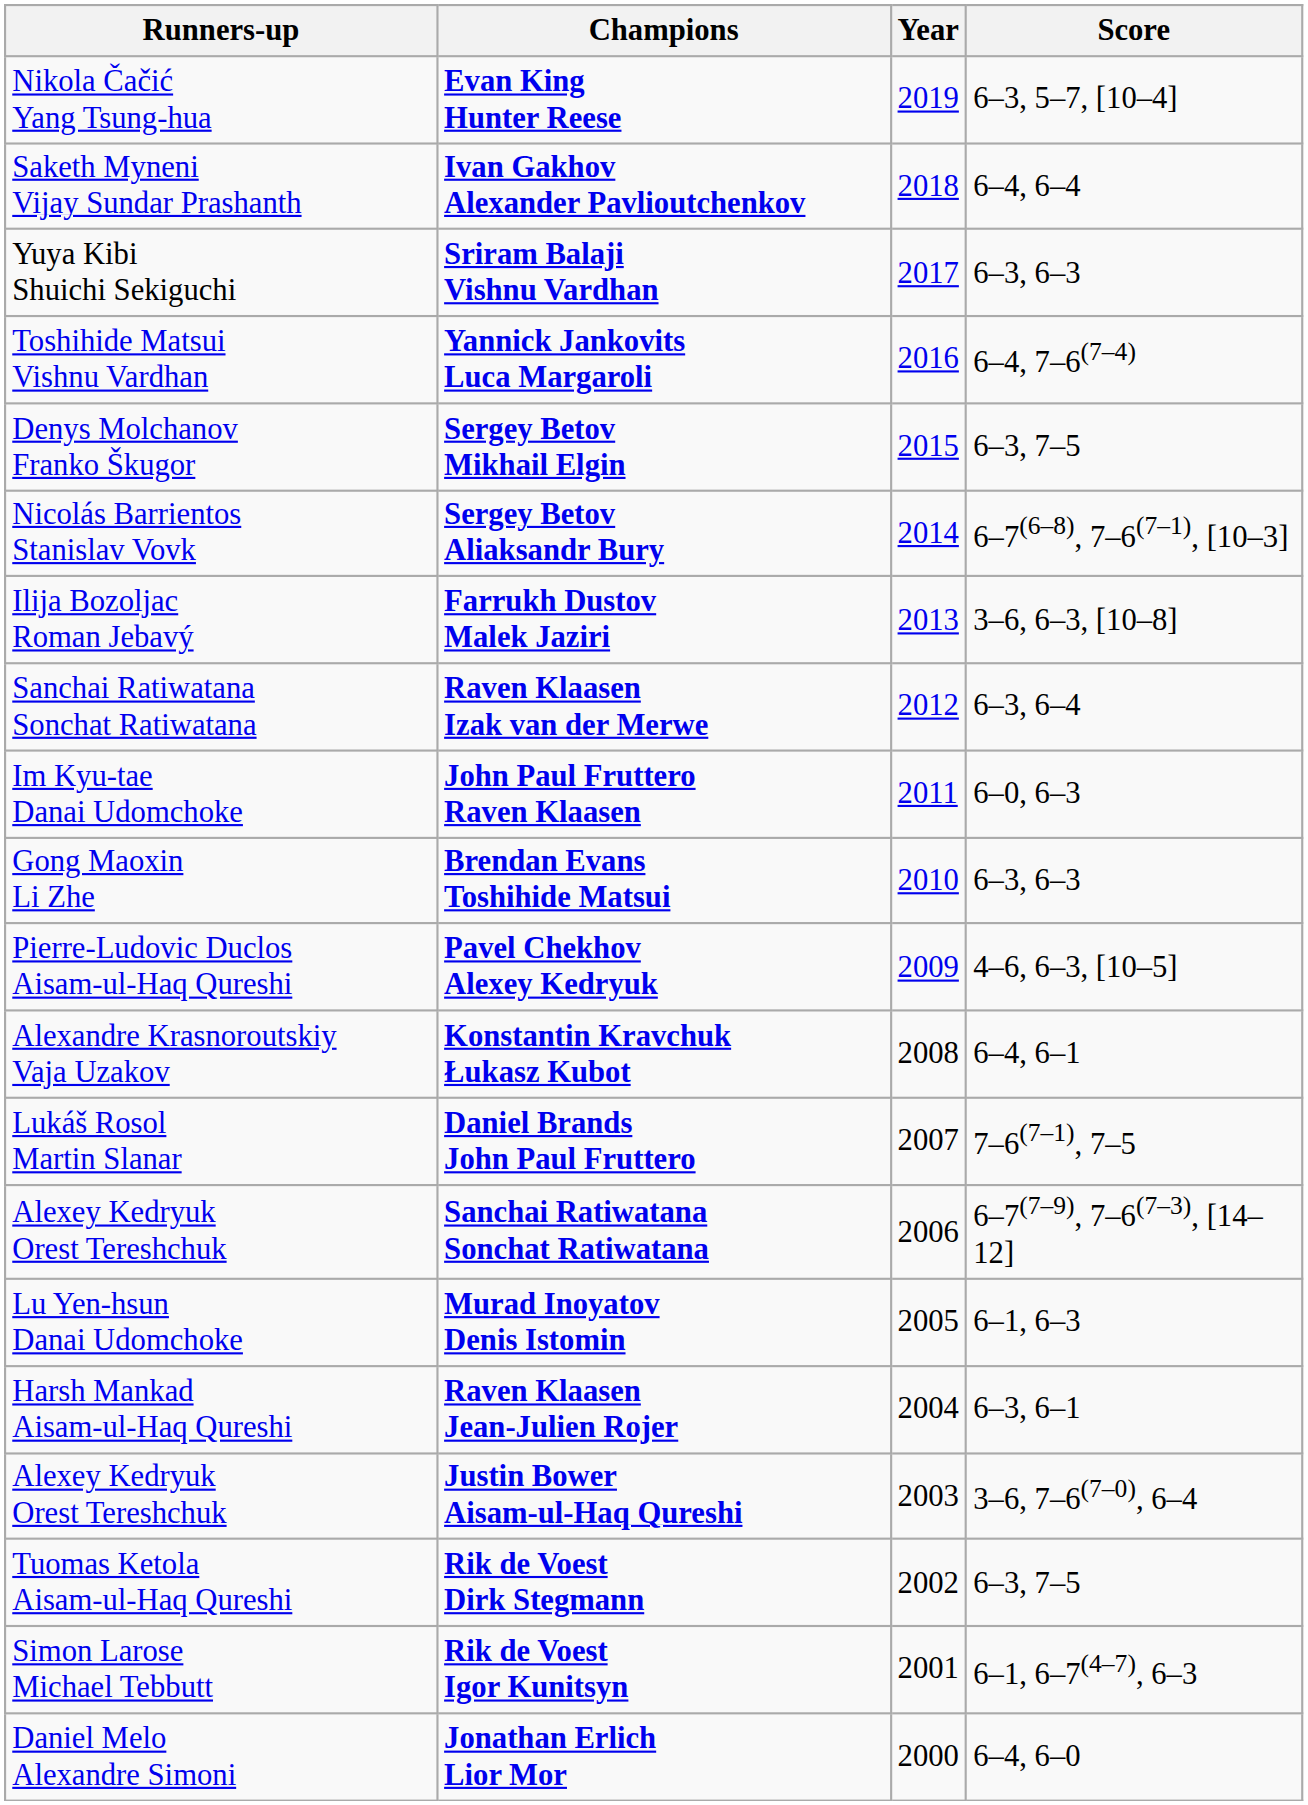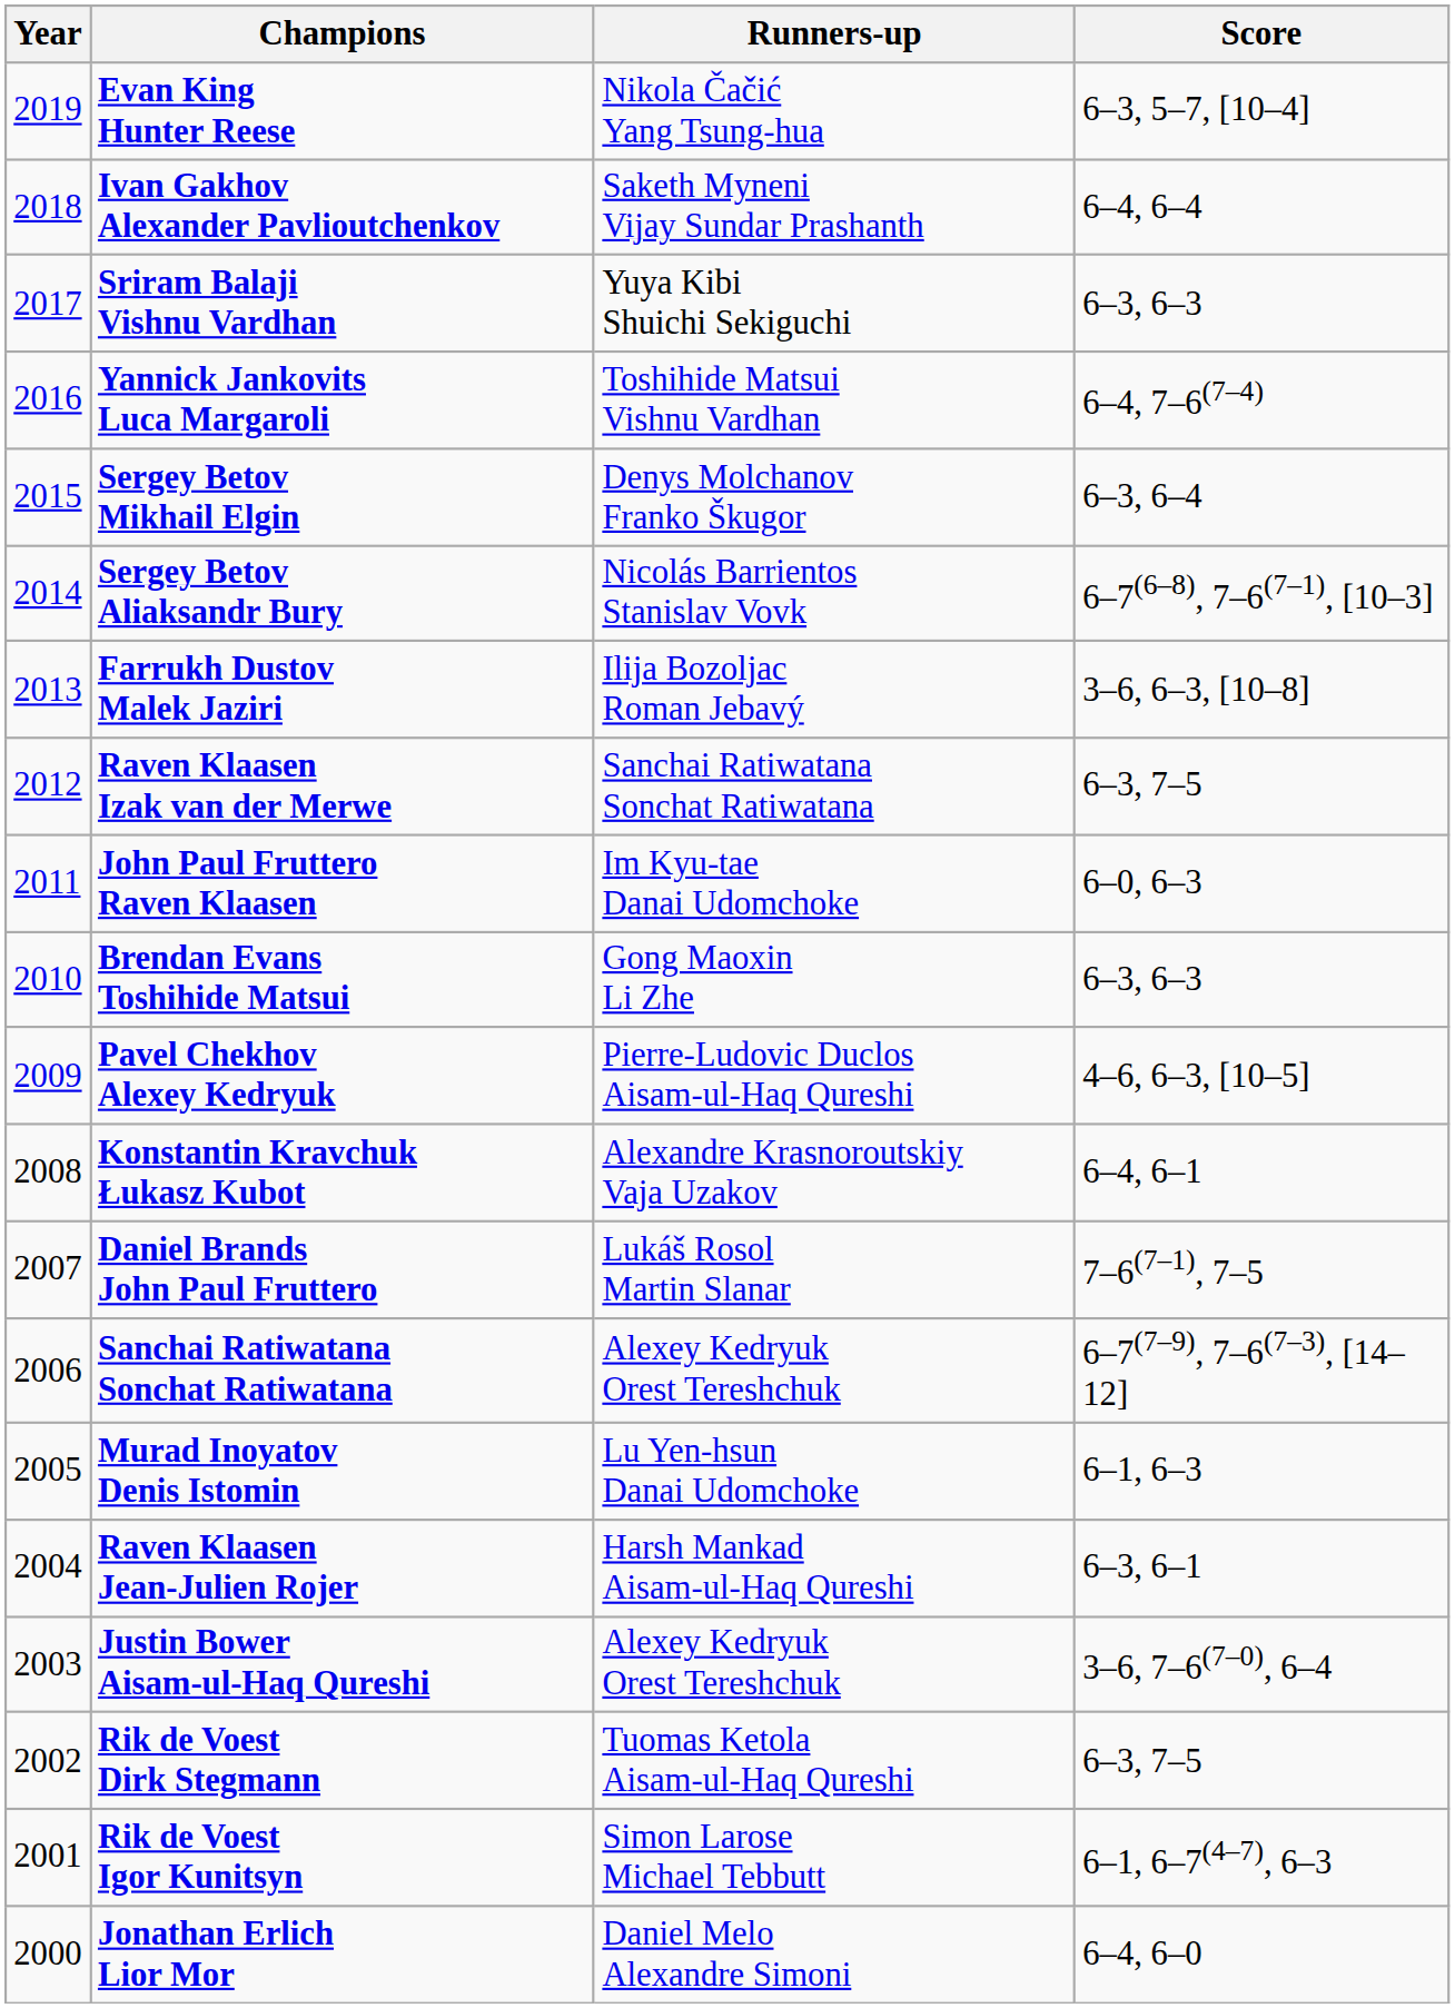 <table class="wikitable" style="font-size:90%">
 <tr>
+<th>Year</th>
+<th width="210">Champions</th>
 <th width="200">Runners-up</th>
-<th width="210">Champions</th>
-<th>Year</th>
 <th width="155">Score</th>
 </tr>
 <tr>
+<td><a href='#'>2019</a></td>
+<td> <strong><a href='#'>Evan King</a></strong> <br>  <strong><a href='#'>Hunter Reese</a></strong></td>
 <td> <a href='#'>Nikola Čačić</a> <br>  <a href='#'>Yang Tsung-hua</a></td>
-<td> <strong><a href='#'>Evan King</a></strong> <br>  <strong><a href='#'>Hunter Reese</a></strong></td>
-<td><a href='#'>2019</a></td>
 <td>6–3, 5–7, [10–4]</td>
 </tr>
 <tr>
+<td><a href='#'>2018</a></td>
+<td> <strong><a href='#'>Ivan Gakhov</a></strong> <br>  <strong><a href='#'>Alexander Pavlioutchenkov</a></strong></td>
 <td> <a href='#'>Saketh Myneni</a> <br>  <a href='#'>Vijay Sundar Prashanth</a></td>
-<td> <strong><a href='#'>Ivan Gakhov</a></strong> <br>  <strong><a href='#'>Alexander Pavlioutchenkov</a></strong></td>
-<td><a href='#'>2018</a></td>
 <td>6–4, 6–4</td>
 </tr>
 <tr>
+<td><a href='#'>2017</a></td>
+<td> <strong><a href='#'>Sriram Balaji</a></strong> <br>  <strong><a href='#'>Vishnu Vardhan</a></strong></td>
 <td> Yuya Kibi <br>  Shuichi Sekiguchi</td>
-<td> <strong><a href='#'>Sriram Balaji</a></strong> <br>  <strong><a href='#'>Vishnu Vardhan</a></strong></td>
-<td><a href='#'>2017</a></td>
 <td>6–3, 6–3</td>
 </tr>
 <tr>
+<td><a href='#'>2016</a></td>
+<td> <strong><a href='#'>Yannick Jankovits</a></strong> <br>  <strong><a href='#'>Luca Margaroli</a></strong></td>
 <td> <a href='#'>Toshihide Matsui</a> <br>  <a href='#'>Vishnu Vardhan</a></td>
-<td> <strong><a href='#'>Yannick Jankovits</a></strong> <br>  <strong><a href='#'>Luca Margaroli</a></strong></td>
-<td><a href='#'>2016</a></td>
 <td>6–4, 7–6<sup>(7–4)</sup></td>
 </tr>
 <tr>
+<td><a href='#'>2015</a></td>
+<td> <strong><a href='#'>Sergey Betov</a></strong> <br>  <strong><a href='#'>Mikhail Elgin</a></strong></td>
 <td> <a href='#'>Denys Molchanov</a><br>  <a href='#'>Franko Škugor</a></td>
-<td> <strong><a href='#'>Sergey Betov</a></strong> <br>  <strong><a href='#'>Mikhail Elgin</a></strong></td>
-<td><a href='#'>2015</a></td>
+<td>6–3, 6–4</td>
+</tr>
+<tr>
+<td><a href='#'>2014</a></td>
+<td> <strong><a href='#'>Sergey Betov</a></strong> <br>  <strong><a href='#'>Aliaksandr Bury</a></strong></td>
+<td> <a href='#'>Nicolás Barrientos</a> <br>  <a href='#'>Stanislav Vovk</a></td>
+<td>6–7<sup>(6–8)</sup>, 7–6<sup>(7–1)</sup>, [10–3]</td>
+</tr>
+<tr>
+<td><a href='#'>2013</a></td>
+<td> <strong><a href='#'>Farrukh Dustov</a></strong> <br>  <strong><a href='#'>Malek Jaziri</a></strong></td>
+<td> <a href='#'>Ilija Bozoljac</a> <br>  <a href='#'>Roman Jebavý</a></td>
+<td>3–6, 6–3, [10–8]</td>
+</tr>
+<tr>
+<td><a href='#'>2012</a></td>
+<td> <strong><a href='#'>Raven Klaasen</a></strong> <br>  <strong><a href='#'>Izak van der Merwe</a></strong></td>
+<td> <a href='#'>Sanchai Ratiwatana</a> <br>  <a href='#'>Sonchat Ratiwatana</a></td>
 <td>6–3, 7–5</td>
 </tr>
 <tr>
-<td> <a href='#'>Nicolás Barrientos</a> <br>  <a href='#'>Stanislav Vovk</a></td>
-<td> <strong><a href='#'>Sergey Betov</a></strong> <br>  <strong><a href='#'>Aliaksandr Bury</a></strong></td>
-<td><a href='#'>2014</a></td>
-<td>6–7<sup>(6–8)</sup>, 7–6<sup>(7–1)</sup>, [10–3]</td>
-</tr>
-<tr>
-<td> <a href='#'>Ilija Bozoljac</a> <br>  <a href='#'>Roman Jebavý</a></td>
-<td> <strong><a href='#'>Farrukh Dustov</a></strong> <br>  <strong><a href='#'>Malek Jaziri</a></strong></td>
-<td><a href='#'>2013</a></td>
-<td>3–6, 6–3, [10–8]</td>
-</tr>
-<tr>
-<td> <a href='#'>Sanchai Ratiwatana</a> <br>  <a href='#'>Sonchat Ratiwatana</a></td>
-<td> <strong><a href='#'>Raven Klaasen</a></strong> <br>  <strong><a href='#'>Izak van der Merwe</a></strong></td>
-<td><a href='#'>2012</a></td>
-<td>6–3, 6–4</td>
-</tr>
-<tr>
+<td><a href='#'>2011</a></td>
+<td> <strong><a href='#'>John Paul Fruttero</a></strong> <br>  <strong><a href='#'>Raven Klaasen</a></strong></td>
 <td> <a href='#'>Im Kyu-tae</a> <br>  <a href='#'>Danai Udomchoke</a></td>
-<td> <strong><a href='#'>John Paul Fruttero</a></strong> <br>  <strong><a href='#'>Raven Klaasen</a></strong></td>
-<td><a href='#'>2011</a></td>
 <td>6–0, 6–3</td>
 </tr>
 <tr>
+<td><a href='#'>2010</a></td>
+<td> <strong><a href='#'>Brendan Evans</a></strong> <br>  <strong><a href='#'>Toshihide Matsui</a></strong></td>
 <td> <a href='#'>Gong Maoxin</a> <br>  <a href='#'>Li Zhe</a></td>
-<td> <strong><a href='#'>Brendan Evans</a></strong> <br>  <strong><a href='#'>Toshihide Matsui</a></strong></td>
-<td><a href='#'>2010</a></td>
 <td>6–3, 6–3</td>
 </tr>
 <tr>
+<td><a href='#'>2009</a></td>
+<td> <strong><a href='#'>Pavel Chekhov</a></strong> <br>  <strong><a href='#'>Alexey Kedryuk</a></strong></td>
 <td> <a href='#'>Pierre-Ludovic Duclos</a> <br>  <a href='#'>Aisam-ul-Haq Qureshi</a></td>
-<td> <strong><a href='#'>Pavel Chekhov</a></strong> <br>  <strong><a href='#'>Alexey Kedryuk</a></strong></td>
-<td><a href='#'>2009</a></td>
 <td>4–6, 6–3, [10–5]</td>
 </tr>
 <tr>
+<td>2008</td>
+<td> <strong><a href='#'>Konstantin Kravchuk</a></strong> <br>  <strong><a href='#'>Łukasz Kubot</a></strong></td>
 <td> <a href='#'>Alexandre Krasnoroutskiy</a> <br>  <a href='#'>Vaja Uzakov</a></td>
-<td> <strong><a href='#'>Konstantin Kravchuk</a></strong> <br>  <strong><a href='#'>Łukasz Kubot</a></strong></td>
-<td>2008</td>
 <td>6–4, 6–1</td>
 </tr>
 <tr>
+<td>2007</td>
+<td> <strong><a href='#'>Daniel Brands</a></strong> <br>  <strong><a href='#'>John Paul Fruttero</a></strong></td>
 <td> <a href='#'>Lukáš Rosol</a> <br>  <a href='#'>Martin Slanar</a></td>
-<td> <strong><a href='#'>Daniel Brands</a></strong> <br>  <strong><a href='#'>John Paul Fruttero</a></strong></td>
-<td>2007</td>
 <td>7–6<sup>(7–1)</sup>, 7–5</td>
 </tr>
 <tr>
+<td>2006</td>
+<td> <strong><a href='#'>Sanchai Ratiwatana</a></strong> <br>  <strong><a href='#'>Sonchat Ratiwatana</a></strong></td>
 <td> <a href='#'>Alexey Kedryuk</a> <br>  <a href='#'>Orest Tereshchuk</a></td>
-<td> <strong><a href='#'>Sanchai Ratiwatana</a></strong> <br>  <strong><a href='#'>Sonchat Ratiwatana</a></strong></td>
-<td>2006</td>
 <td>6–7<sup>(7–9)</sup>, 7–6<sup>(7–3)</sup>, [14–12]</td>
 </tr>
 <tr>
+<td>2005</td>
+<td> <strong><a href='#'>Murad Inoyatov</a></strong> <br>  <strong><a href='#'>Denis Istomin</a></strong></td>
 <td> <a href='#'>Lu Yen-hsun</a> <br>  <a href='#'>Danai Udomchoke</a></td>
-<td> <strong><a href='#'>Murad Inoyatov</a></strong> <br>  <strong><a href='#'>Denis Istomin</a></strong></td>
-<td>2005</td>
 <td>6–1, 6–3</td>
 </tr>
 <tr>
+<td>2004</td>
+<td> <strong><a href='#'>Raven Klaasen</a></strong> <br>  <strong><a href='#'>Jean-Julien Rojer</a></strong></td>
 <td> <a href='#'>Harsh Mankad</a> <br>  <a href='#'>Aisam-ul-Haq Qureshi</a></td>
-<td> <strong><a href='#'>Raven Klaasen</a></strong> <br>  <strong><a href='#'>Jean-Julien Rojer</a></strong></td>
-<td>2004</td>
 <td>6–3, 6–1</td>
 </tr>
 <tr>
+<td>2003</td>
+<td> <strong><a href='#'>Justin Bower</a></strong> <br>  <strong><a href='#'>Aisam-ul-Haq Qureshi</a></strong></td>
 <td> <a href='#'>Alexey Kedryuk</a>  <br>  <a href='#'>Orest Tereshchuk</a></td>
-<td> <strong><a href='#'>Justin Bower</a></strong> <br>  <strong><a href='#'>Aisam-ul-Haq Qureshi</a></strong></td>
-<td>2003</td>
 <td>3–6, 7–6<sup>(7–0)</sup>, 6–4</td>
 </tr>
 <tr>
+<td>2002</td>
+<td> <strong><a href='#'>Rik de Voest</a></strong> <br>  <strong><a href='#'>Dirk Stegmann</a></strong></td>
 <td> <a href='#'>Tuomas Ketola</a> <br>  <a href='#'>Aisam-ul-Haq Qureshi</a></td>
-<td> <strong><a href='#'>Rik de Voest</a></strong> <br>  <strong><a href='#'>Dirk Stegmann</a></strong></td>
-<td>2002</td>
 <td>6–3, 7–5</td>
 </tr>
 <tr>
+<td>2001</td>
+<td> <strong><a href='#'>Rik de Voest</a></strong> <br>  <strong><a href='#'>Igor Kunitsyn</a></strong></td>
 <td> <a href='#'>Simon Larose</a> <br>  <a href='#'>Michael Tebbutt</a></td>
-<td> <strong><a href='#'>Rik de Voest</a></strong> <br>  <strong><a href='#'>Igor Kunitsyn</a></strong></td>
-<td>2001</td>
 <td>6–1, 6–7<sup>(4–7)</sup>, 6–3</td>
 </tr>
 <tr>
+<td>2000</td>
+<td> <strong><a href='#'>Jonathan Erlich</a></strong> <br>  <strong><a href='#'>Lior Mor</a></strong></td>
 <td> <a href='#'>Daniel Melo</a> <br>  <a href='#'>Alexandre Simoni</a></td>
-<td> <strong><a href='#'>Jonathan Erlich</a></strong> <br>  <strong><a href='#'>Lior Mor</a></strong></td>
-<td>2000</td>
 <td>6–4, 6–0</td>
 </tr>
 </table>
